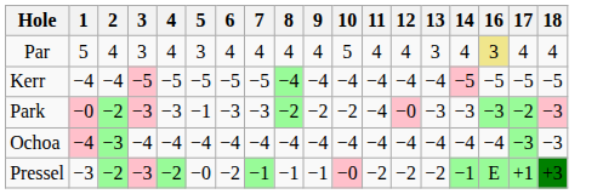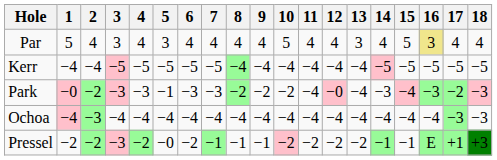 <table class="wikitable" style="text-align:center">
 <tr>
 <th>Hole</th>
 <th>1</th>
 <th>2</th>
 <th>3</th>
 <th>4</th>
 <th>5</th>
 <th>6</th>
 <th>7</th>
 <th>8</th>
 <th>9</th>
 <th>10</th>
 <th>11</th>
 <th>12</th>
 <th>13</th>
 <th>14</th>
+<th>15</th>
 <th>16</th>
 <th>17</th>
 <th>18</th>
 </tr>
 <tr>
 <td>Par</td>
 <td>5</td>
 <td>4</td>
 <td>3</td>
 <td>4</td>
 <td>3</td>
 <td>4</td>
 <td>4</td>
 <td>4</td>
 <td>4</td>
 <td>5</td>
 <td>4</td>
 <td>4</td>
 <td>3</td>
 <td>4</td>
+<td>5</td>
 <td style="background: khaki;">3</td>
 <td>4</td>
 <td>4</td>
 </tr>
 <tr>
 <td align=left> Kerr</td>
 <td>−4</td>
 <td>−4</td>
 <td style="background: Pink;">−5</td>
 <td>−5</td>
 <td>−5</td>
 <td>−5</td>
 <td>−5</td>
 <td style="background: PaleGreen;">−4</td>
 <td>−4</td>
 <td>−4</td>
 <td>−4</td>
 <td>−4</td>
 <td>−4</td>
 <td style="background: Pink;">−5</td>
 <td>−5</td>
 <td>−5</td>
 <td>−5</td>
+<td>−5</td>
 </tr>
 <tr>
 <td align=left> Park</td>
 <td style="background: Pink;">−0</td>
 <td style="background: PaleGreen;">−2</td>
 <td style="background: Pink;">−3</td>
 <td>−3</td>
 <td>−1</td>
 <td>−3</td>
 <td>−3</td>
 <td style="background: PaleGreen;">−2</td>
 <td>−2</td>
 <td>−2</td>
 <td>−4</td>
 <td style="background: Pink;">−0</td>
+<td>−4</td>
 <td>−3</td>
-<td>−3</td>
+<td style="background: Pink;">−4</td>
 <td style="background: PaleGreen;">−3</td>
 <td style="background: PaleGreen;">−2</td>
 <td style="background: Pink;">−3</td>
 </tr>
 <tr>
 <td align=left> Ochoa</td>
 <td style="background: Pink;">−4</td>
 <td style="background: PaleGreen;">−3</td>
 <td>−4</td>
 <td>−4</td>
 <td>−4</td>
 <td>−4</td>
 <td>−4</td>
 <td>−4</td>
 <td>−4</td>
 <td>−4</td>
 <td>−4</td>
 <td>−4</td>
 <td>−4</td>
 <td>−4</td>
 <td>−4</td>
+<td>−4</td>
 <td style="background: PaleGreen;">−3</td>
 <td>−3</td>
 </tr>
 <tr>
 <td align=left> Pressel</td>
-<td>−3</td>
+<td>−2</td>
 <td style="background: PaleGreen;">−2</td>
 <td style="background: Pink;">−3</td>
 <td style="background: PaleGreen;">−2</td>
 <td>−0</td>
 <td>−2</td>
 <td style="background: PaleGreen;">−1</td>
 <td>−1</td>
 <td>−1</td>
-<td style="background: Pink;">−0</td>
+<td style="background: Pink;">−2</td>
 <td>−2</td>
 <td>−2</td>
 <td>−2</td>
 <td style="background: PaleGreen;">−1</td>
+<td>−1</td>
 <td style="background: PaleGreen;">E</td>
 <td style="background: PaleGreen;">+1</td>
 <td style="background: Green;">+3</td>
 </tr>
 </table>
